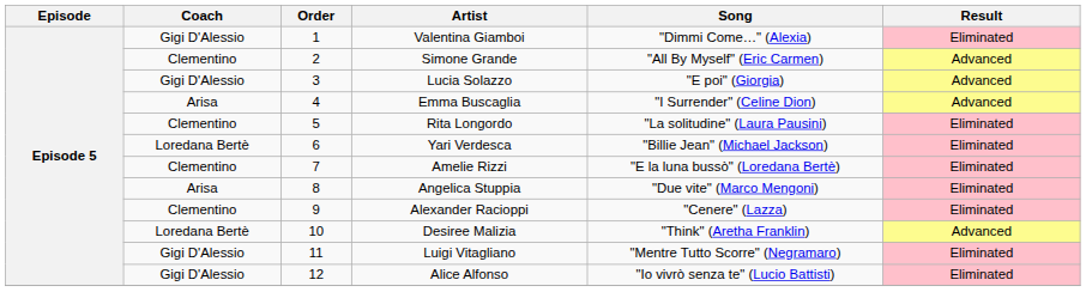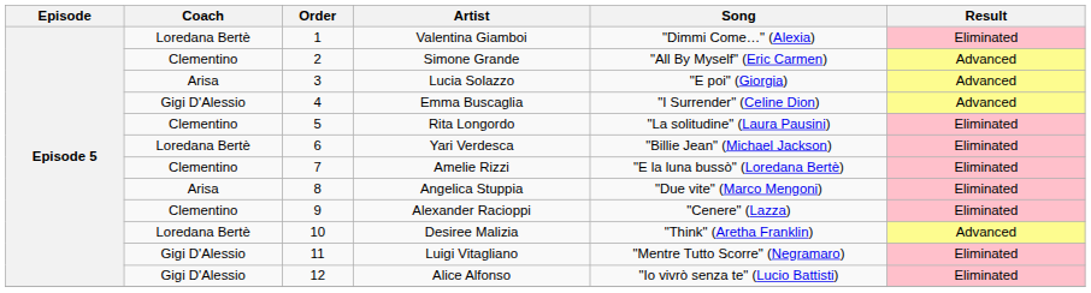 <table class="wikitable" style="text-align: center; width:100%">
 <tr>
 <th style="width:06%">Episode</th>
 <th style="width:08%">Coach</th>
 <th style="width:03%">Order</th>
 <th style="width:12%">Artist</th>
 <th style="width:15%">Song</th>
 <th style="width:10%">Result</th>
 </tr>
 <tr>
 <th rowspan="12">Episode 5<br></th>
-<td>Gigi D'Alessio</td>
+<td>Loredana Bertè</td>
 <td>1</td>
 <td>Valentina Giamboi</td>
 <td>"Dimmi Come…" (<a href='#'>Alexia</a>)</td>
 <td style="background:pink">Eliminated</td>
 </tr>
 <tr>
 <td>Clementino</td>
 <td>2</td>
 <td>Simone Grande</td>
 <td>"All By Myself" (<a href='#'>Eric Carmen</a>)</td>
 <td style="background:#fdfc8f">Advanced</td>
 </tr>
 <tr>
-<td>Gigi D'Alessio</td>
+<td>Arisa</td>
 <td>3</td>
 <td>Lucia Solazzo</td>
 <td>"E poi" (<a href='#'>Giorgia</a>)</td>
 <td style="background:#fdfc8f">Advanced</td>
 </tr>
 <tr>
-<td>Arisa</td>
+<td>Gigi D'Alessio</td>
 <td>4</td>
 <td>Emma Buscaglia</td>
 <td>"I Surrender" (<a href='#'>Celine Dion</a>)</td>
 <td style="background:#fdfc8f">Advanced</td>
 </tr>
 <tr>
 <td>Clementino</td>
 <td>5</td>
 <td>Rita Longordo</td>
 <td>"La solitudine" (<a href='#'>Laura Pausini</a>)</td>
 <td style="background:pink">Eliminated</td>
 </tr>
 <tr>
 <td>Loredana Bertè</td>
 <td>6</td>
 <td>Yari Verdesca</td>
 <td>"Billie Jean" (<a href='#'>Michael Jackson</a>)</td>
 <td style="background:pink">Eliminated</td>
 </tr>
 <tr>
 <td>Clementino</td>
 <td>7</td>
 <td>Amelie Rizzi</td>
 <td>"E la luna bussò" (<a href='#'>Loredana Bertè</a>)</td>
 <td style="background:pink">Eliminated</td>
 </tr>
 <tr>
 <td>Arisa</td>
 <td>8</td>
 <td>Angelica Stuppia</td>
 <td>"Due vite" (<a href='#'>Marco Mengoni</a>)</td>
 <td style="background:pink">Eliminated</td>
 </tr>
 <tr>
 <td>Clementino</td>
 <td>9</td>
 <td>Alexander Racioppi</td>
 <td>"Cenere" (<a href='#'>Lazza</a>)</td>
 <td style="background:pink">Eliminated</td>
 </tr>
 <tr>
 <td>Loredana Bertè</td>
 <td>10</td>
 <td>Desiree Malizia</td>
 <td>"Think" (<a href='#'>Aretha Franklin</a>)</td>
 <td style="background:#fdfc8f">Advanced</td>
 </tr>
 <tr>
 <td>Gigi D'Alessio</td>
 <td>11</td>
 <td>Luigi Vitagliano</td>
 <td>"Mentre Tutto Scorre" (<a href='#'>Negramaro</a>)</td>
 <td style="background:pink">Eliminated</td>
 </tr>
 <tr>
 <td>Gigi D'Alessio</td>
 <td>12</td>
 <td>Alice Alfonso</td>
 <td>"Io vivrò senza te" (<a href='#'>Lucio Battisti</a>)</td>
 <td style="background:pink">Eliminated</td>
 </tr>
 <tr>
 </tr>
 </table>
